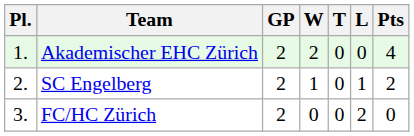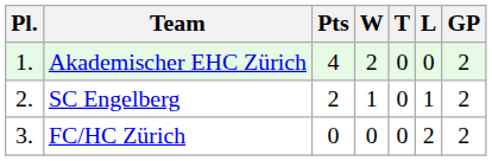 <table class="wikitable">
 <tr>
 <th>Pl.</th>
 <th>Team</th>
-<th>GP</th>
+<th>Pts</th>
 <th>W</th>
 <th>T</th>
 <th>L</th>
-<th>Pts</th>
+<th>GP</th>
 </tr>
 <tr align="center " bgcolor="#e6fae6">
 <td>1.</td>
 <td align="left"><a href='#'>Akademischer EHC Zürich</a></td>
-<td>2</td>
+<td>4</td>
 <td>2</td>
 <td>0</td>
 <td>0</td>
-<td>4</td>
+<td>2</td>
 </tr>
 <tr align="center "  bgcolor="#FFFFFF">
 <td>2.</td>
 <td align="left"><a href='#'>SC Engelberg</a></td>
 <td>2</td>
 <td>1</td>
 <td>0</td>
 <td>1</td>
 <td>2</td>
 </tr>
 <tr align="center " bgcolor="#FFFFFF">
 <td>3.</td>
 <td align="left"><a href='#'>FC/HC Zürich</a></td>
-<td>2</td>
+<td>0</td>
 <td>0</td>
 <td>0</td>
 <td>2</td>
-<td>0</td>
+<td>2</td>
 </tr>
 </table>
